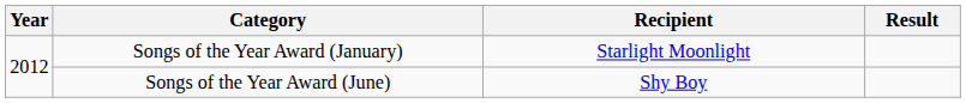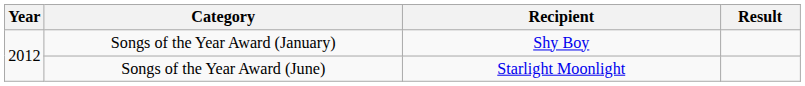 <table class="wikitable" style="text-align:center">
 <tr>
 <th width="5%">Year</th>
 <th width="45%">Category</th>
 <th width="40%">Recipient</th>
 <th width="10%">Result</th>
 </tr>
 <tr>
 <td rowspan="2">2012</td>
 <td>Songs of the Year Award (January)</td>
-<td><a href='#'>Starlight Moonlight</a></td>
+<td><a href='#'>Shy Boy</a></td>
 <td></td>
 </tr>
 <tr>
 <td>Songs of the Year Award (June)</td>
-<td><a href='#'>Shy Boy</a></td>
+<td><a href='#'>Starlight Moonlight</a></td>
 <td></td>
 </tr>
 </table>
